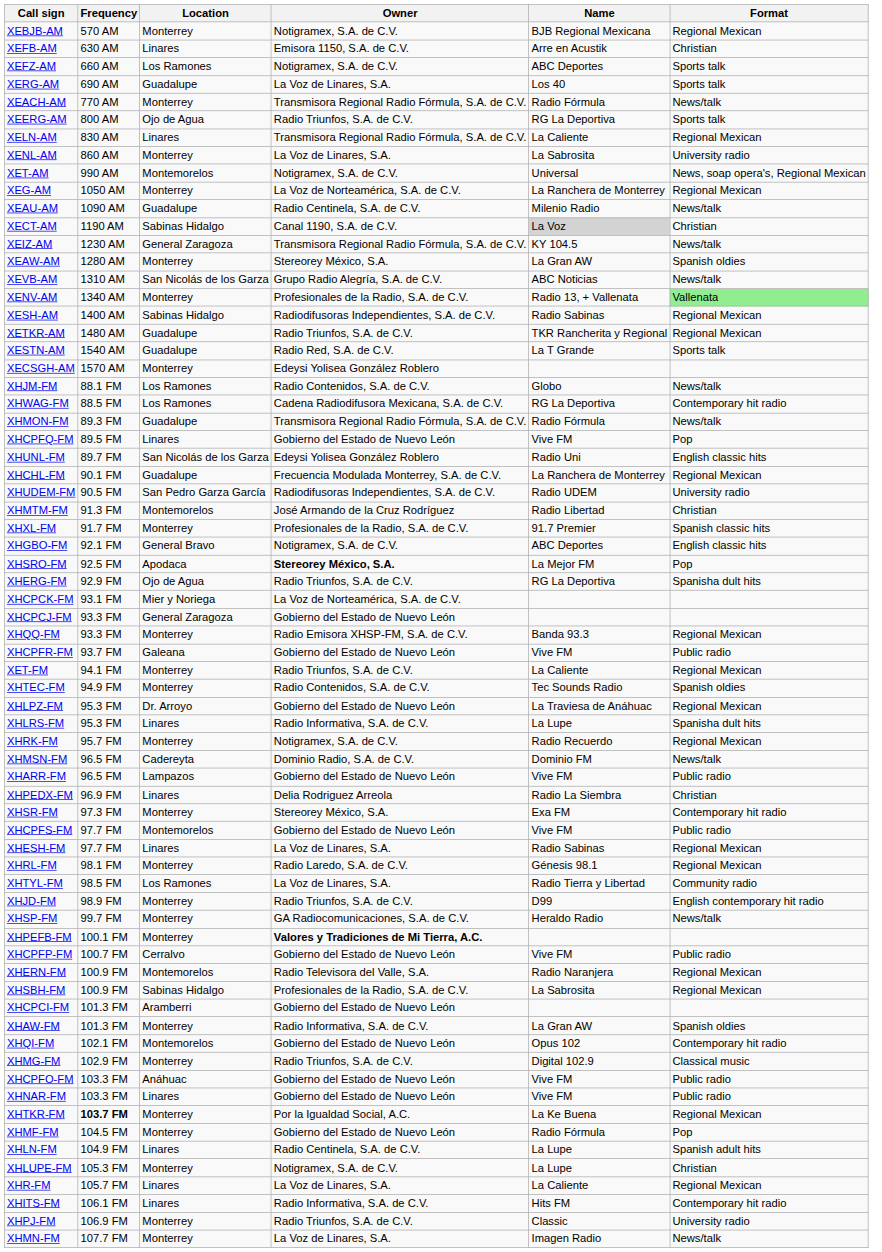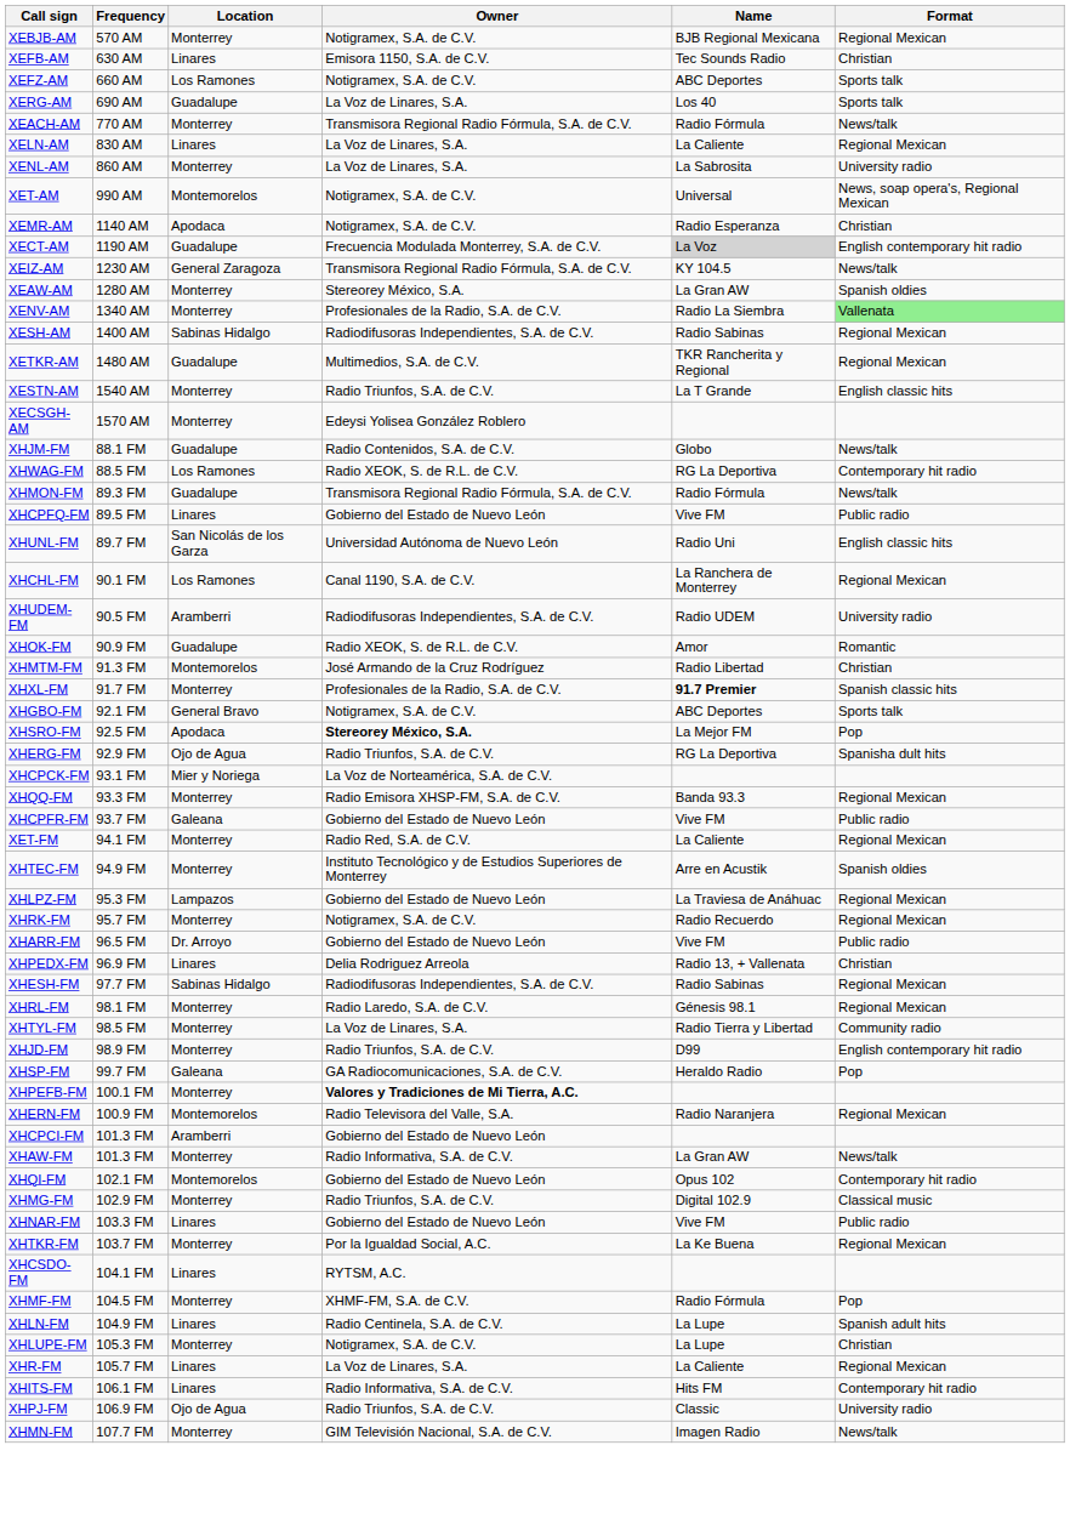 <table class="wikitable sortable">
 <tr>
 <th>Call sign</th>
 <th>Frequency</th>
 <th>Location</th>
 <th>Owner</th>
 <th>Name</th>
 <th>Format</th>
 </tr>
 <tr>
 <td><a href='#'>XEBJB-AM</a></td>
 <td>570 AM</td>
 <td>Monterrey</td>
 <td>Notigramex, S.A. de C.V.</td>
 <td>BJB Regional Mexicana</td>
 <td>Regional Mexican</td>
 </tr>
 <tr>
 <td><a href='#'>XEFB-AM</a></td>
 <td>630 AM</td>
 <td>Linares</td>
 <td>Emisora 1150, S.A. de C.V.</td>
-<td>Arre en Acustik</td>
+<td>Tec Sounds Radio</td>
 <td>Christian</td>
 </tr>
 <tr>
 <td><a href='#'>XEFZ-AM</a></td>
 <td>660 AM</td>
 <td>Los Ramones</td>
 <td>Notigramex, S.A. de C.V.</td>
 <td>ABC Deportes</td>
 <td>Sports talk</td>
 </tr>
 <tr>
 <td><a href='#'>XERG-AM</a></td>
 <td>690 AM</td>
 <td>Guadalupe</td>
 <td>La Voz de Linares, S.A.</td>
 <td>Los 40</td>
 <td>Sports talk</td>
 </tr>
 <tr>
 <td><a href='#'>XEACH-AM</a></td>
 <td>770 AM</td>
 <td>Monterrey</td>
 <td>Transmisora Regional Radio Fórmula, S.A. de C.V.</td>
 <td>Radio Fórmula</td>
 <td>News/talk</td>
 </tr>
 <tr>
-<td><a href='#'>XEERG-AM</a></td>
-<td>800 AM</td>
-<td>Ojo de Agua</td>
-<td>Radio Triunfos, S.A. de C.V.</td>
-<td>RG La Deportiva</td>
-<td>Sports talk</td>
-</tr>
-<tr>
 <td><a href='#'>XELN-AM</a></td>
 <td>830 AM</td>
 <td>Linares</td>
-<td>Transmisora Regional Radio Fórmula, S.A. de C.V.</td>
+<td>La Voz de Linares, S.A.</td>
 <td>La Caliente</td>
 <td>Regional Mexican</td>
 </tr>
 <tr>
 <td><a href='#'>XENL-AM</a></td>
 <td>860 AM</td>
 <td>Monterrey</td>
 <td>La Voz de Linares, S.A.</td>
 <td>La Sabrosita</td>
 <td>University radio</td>
 </tr>
 <tr>
 <td><a href='#'>XET-AM</a></td>
 <td>990 AM</td>
 <td>Montemorelos</td>
 <td>Notigramex, S.A. de C.V.</td>
 <td>Universal</td>
 <td>News, soap opera's, Regional Mexican</td>
 </tr>
 <tr>
-<td><a href='#'>XEG-AM</a></td>
-<td>1050 AM</td>
-<td>Monterrey</td>
-<td>La Voz de Norteamérica, S.A. de C.V.</td>
-<td>La Ranchera de Monterrey</td>
-<td>Regional Mexican</td>
-</tr>
-<tr>
-<td><a href='#'>XEAU-AM</a></td>
-<td>1090 AM</td>
-<td>Guadalupe</td>
-<td>Radio Centinela, S.A. de C.V.</td>
-<td>Milenio Radio</td>
-<td>News/talk</td>
+<td><a href='#'>XEMR-AM</a></td>
+<td>1140 AM</td>
+<td>Apodaca</td>
+<td>Notigramex, S.A. de C.V.</td>
+<td>Radio Esperanza</td>
+<td>Christian</td>
 </tr>
 <tr>
 <td><a href='#'>XECT-AM</a></td>
 <td>1190 AM</td>
-<td>Sabinas Hidalgo</td>
-<td>Canal 1190, S.A. de C.V.</td>
+<td>Guadalupe</td>
+<td>Frecuencia Modulada Monterrey, S.A. de C.V.</td>
 <td style="background: lightgrey;">La Voz</td>
-<td>Christian</td>
+<td>English contemporary hit radio</td>
 </tr>
 <tr>
 <td><a href='#'>XEIZ-AM</a></td>
 <td>1230 AM</td>
 <td>General Zaragoza</td>
 <td>Transmisora Regional Radio Fórmula, S.A. de C.V.</td>
 <td>KY 104.5</td>
 <td>News/talk</td>
 </tr>
 <tr>
 <td><a href='#'>XEAW-AM</a></td>
 <td>1280 AM</td>
 <td>Monterrey</td>
 <td>Stereorey México, S.A.</td>
 <td>La Gran AW</td>
 <td>Spanish oldies</td>
 </tr>
 <tr>
-<td><a href='#'>XEVB-AM</a></td>
-<td>1310 AM</td>
-<td>San Nicolás de los Garza</td>
-<td>Grupo Radio Alegría, S.A. de C.V.</td>
-<td>ABC Noticias</td>
-<td>News/talk</td>
-</tr>
-<tr>
 <td><a href='#'>XENV-AM</a></td>
 <td>1340 AM</td>
 <td>Monterrey</td>
 <td>Profesionales de la Radio, S.A. de C.V.</td>
-<td>Radio 13, + Vallenata</td>
+<td>Radio La Siembra</td>
 <td style="background: lightgreen;">Vallenata</td>
 </tr>
 <tr>
 <td><a href='#'>XESH-AM</a></td>
 <td>1400 AM</td>
 <td>Sabinas Hidalgo</td>
 <td>Radiodifusoras Independientes, S.A. de C.V.</td>
 <td>Radio Sabinas</td>
 <td>Regional Mexican</td>
 </tr>
 <tr>
 <td><a href='#'>XETKR-AM</a></td>
 <td>1480 AM</td>
 <td>Guadalupe</td>
-<td>Radio Triunfos, S.A. de C.V.</td>
+<td>Multimedios, S.A. de C.V.</td>
 <td>TKR Rancherita y Regional</td>
 <td>Regional Mexican</td>
 </tr>
 <tr>
 <td><a href='#'>XESTN-AM</a></td>
 <td>1540 AM</td>
-<td>Guadalupe</td>
-<td>Radio Red, S.A. de C.V.</td>
+<td>Monterrey</td>
+<td>Radio Triunfos, S.A. de C.V.</td>
 <td>La T Grande</td>
-<td>Sports talk</td>
+<td>English classic hits</td>
 </tr>
 <tr>
 <td><a href='#'>XECSGH-AM</a></td>
 <td>1570 AM</td>
 <td>Monterrey</td>
 <td>Edeysi Yolisea González Roblero</td>
 <td></td>
 <td></td>
 </tr>
 <tr>
 <td><a href='#'>XHJM-FM</a></td>
 <td>88.1 FM</td>
-<td>Los Ramones</td>
+<td>Guadalupe</td>
 <td>Radio Contenidos, S.A. de C.V.</td>
 <td>Globo</td>
 <td>News/talk</td>
 </tr>
 <tr>
 <td><a href='#'>XHWAG-FM</a></td>
 <td>88.5 FM</td>
 <td>Los Ramones</td>
-<td>Cadena Radiodifusora Mexicana, S.A. de C.V.</td>
+<td>Radio XEOK, S. de R.L. de C.V.</td>
 <td>RG La Deportiva</td>
 <td>Contemporary hit radio</td>
 </tr>
 <tr>
 <td><a href='#'>XHMON-FM</a></td>
 <td>89.3 FM</td>
 <td>Guadalupe</td>
 <td>Transmisora Regional Radio Fórmula, S.A. de C.V.</td>
 <td>Radio Fórmula</td>
 <td>News/talk</td>
 </tr>
 <tr>
 <td><a href='#'>XHCPFQ-FM</a></td>
 <td>89.5 FM</td>
 <td>Linares</td>
 <td>Gobierno del Estado de Nuevo León</td>
 <td>Vive FM</td>
-<td>Pop</td>
+<td>Public radio</td>
 </tr>
 <tr>
 <td><a href='#'>XHUNL-FM</a></td>
 <td>89.7 FM</td>
 <td>San Nicolás de los Garza</td>
-<td>Edeysi Yolisea González Roblero</td>
+<td>Universidad Autónoma de Nuevo León</td>
 <td>Radio Uni</td>
 <td>English classic hits</td>
 </tr>
 <tr>
 <td><a href='#'>XHCHL-FM</a></td>
 <td>90.1 FM</td>
-<td>Guadalupe</td>
-<td>Frecuencia Modulada Monterrey, S.A. de C.V.</td>
+<td>Los Ramones</td>
+<td>Canal 1190, S.A. de C.V.</td>
 <td>La Ranchera de Monterrey</td>
 <td>Regional Mexican</td>
 </tr>
 <tr>
 <td><a href='#'>XHUDEM-FM</a></td>
 <td>90.5 FM</td>
-<td>San Pedro Garza García</td>
+<td>Aramberri</td>
 <td>Radiodifusoras Independientes, S.A. de C.V.</td>
 <td>Radio UDEM</td>
 <td>University radio</td>
+</tr>
+<tr>
+<td><a href='#'>XHOK-FM</a></td>
+<td>90.9 FM</td>
+<td>Guadalupe</td>
+<td>Radio XEOK, S. de R.L. de C.V.</td>
+<td>Amor</td>
+<td>Romantic</td>
 </tr>
 <tr>
 <td><a href='#'>XHMTM-FM</a></td>
 <td>91.3 FM</td>
 <td>Montemorelos</td>
 <td>José Armando de la Cruz Rodríguez</td>
 <td>Radio Libertad</td>
 <td>Christian</td>
 </tr>
 <tr>
 <td><a href='#'>XHXL-FM</a></td>
 <td>91.7 FM</td>
 <td>Monterrey</td>
 <td>Profesionales de la Radio, S.A. de C.V.</td>
-<td>91.7 Premier</td>
+<td><strong>91.7 Premier</strong></td>
 <td>Spanish classic hits</td>
 </tr>
 <tr>
 <td><a href='#'>XHGBO-FM</a></td>
 <td>92.1 FM</td>
 <td>General Bravo</td>
 <td>Notigramex, S.A. de C.V.</td>
 <td>ABC Deportes</td>
-<td>English classic hits</td>
+<td>Sports talk</td>
 </tr>
 <tr>
 <td><a href='#'>XHSRO-FM</a></td>
 <td>92.5 FM</td>
 <td>Apodaca</td>
 <td><strong>Stereorey México, S.A.</strong></td>
 <td>La Mejor FM</td>
 <td>Pop</td>
 </tr>
 <tr>
 <td><a href='#'>XHERG-FM</a></td>
 <td>92.9 FM</td>
 <td>Ojo de Agua</td>
 <td>Radio Triunfos, S.A. de C.V.</td>
 <td>RG La Deportiva</td>
 <td>Spanisha dult hits</td>
 </tr>
 <tr>
 <td><a href='#'>XHCPCK-FM</a></td>
 <td>93.1 FM</td>
 <td>Mier y Noriega</td>
 <td>La Voz de Norteamérica, S.A. de C.V.</td>
 <td></td>
 <td></td>
 </tr>
 <tr>
-<td><a href='#'>XHCPCJ-FM</a></td>
-<td>93.3 FM</td>
-<td>General Zaragoza</td>
-<td>Gobierno del Estado de Nuevo León</td>
-<td></td>
-<td></td>
-</tr>
-<tr>
 <td><a href='#'>XHQQ-FM</a> </td>
 <td>93.3 FM</td>
 <td>Monterrey</td>
 <td>Radio Emisora XHSP-FM, S.A. de C.V.</td>
 <td>Banda 93.3</td>
 <td>Regional Mexican</td>
 </tr>
 <tr>
 <td><a href='#'>XHCPFR-FM</a> </td>
 <td>93.7 FM</td>
 <td>Galeana</td>
 <td>Gobierno del Estado de Nuevo León</td>
 <td>Vive FM</td>
 <td>Public radio</td>
 </tr>
 <tr>
 <td><a href='#'>XET-FM</a></td>
 <td>94.1 FM</td>
 <td>Monterrey</td>
-<td>Radio Triunfos, S.A. de C.V.</td>
+<td>Radio Red, S.A. de C.V.</td>
 <td>La Caliente</td>
 <td>Regional Mexican</td>
 </tr>
 <tr>
 <td><a href='#'>XHTEC-FM</a></td>
 <td>94.9 FM</td>
 <td>Monterrey</td>
-<td>Radio Contenidos, S.A. de C.V.</td>
-<td>Tec Sounds Radio</td>
+<td>Instituto Tecnológico y de Estudios Superiores de Monterrey</td>
+<td>Arre en Acustik</td>
 <td>Spanish oldies</td>
 </tr>
 <tr>
 <td><a href='#'>XHLPZ-FM</a></td>
 <td>95.3 FM</td>
-<td>Dr. Arroyo</td>
+<td>Lampazos</td>
 <td>Gobierno del Estado de Nuevo León</td>
 <td>La Traviesa de Anáhuac</td>
 <td>Regional Mexican</td>
-</tr>
-<tr>
-<td><a href='#'>XHLRS-FM</a></td>
-<td>95.3 FM</td>
-<td>Linares</td>
-<td>Radio Informativa, S.A. de C.V.</td>
-<td>La Lupe</td>
-<td>Spanisha dult hits</td>
 </tr>
 <tr>
 <td><a href='#'>XHRK-FM</a></td>
 <td>95.7 FM</td>
 <td>Monterrey</td>
 <td>Notigramex, S.A. de C.V.</td>
 <td>Radio Recuerdo</td>
 <td>Regional Mexican</td>
 </tr>
 <tr>
-<td><a href='#'>XHMSN-FM</a></td>
-<td>96.5 FM</td>
-<td>Cadereyta</td>
-<td>Dominio Radio, S.A. de C.V.</td>
-<td>Dominio FM</td>
-<td>News/talk</td>
-</tr>
-<tr>
 <td><a href='#'>XHARR-FM</a></td>
 <td>96.5 FM</td>
-<td>Lampazos</td>
+<td>Dr. Arroyo</td>
 <td>Gobierno del Estado de Nuevo León</td>
 <td>Vive FM</td>
 <td>Public radio</td>
 </tr>
 <tr>
 <td><a href='#'>XHPEDX-FM</a></td>
 <td>96.9 FM</td>
 <td>Linares</td>
 <td>Delia Rodriguez Arreola</td>
-<td>Radio La Siembra</td>
+<td>Radio 13, + Vallenata</td>
 <td>Christian</td>
-</tr>
-<tr>
-<td><a href='#'>XHSR-FM</a></td>
-<td>97.3 FM</td>
-<td>Monterrey</td>
-<td>Stereorey México, S.A.</td>
-<td>Exa FM</td>
-<td>Contemporary hit radio</td>
-</tr>
-<tr>
-<td><a href='#'>XHCPFS-FM</a> </td>
-<td>97.7 FM</td>
-<td>Montemorelos</td>
-<td>Gobierno del Estado de Nuevo León</td>
-<td>Vive FM</td>
-<td>Public radio</td>
 </tr>
 <tr>
 <td><a href='#'>XHESH-FM</a></td>
 <td>97.7 FM</td>
-<td>Linares</td>
-<td>La Voz de Linares, S.A.</td>
+<td>Sabinas Hidalgo</td>
+<td>Radiodifusoras Independientes, S.A. de C.V.</td>
 <td>Radio Sabinas</td>
 <td>Regional Mexican</td>
 </tr>
 <tr>
 <td><a href='#'>XHRL-FM</a></td>
 <td>98.1 FM</td>
 <td>Monterrey</td>
 <td>Radio Laredo, S.A. de C.V.</td>
 <td>Génesis 98.1</td>
 <td>Regional Mexican</td>
 </tr>
 <tr>
 <td><a href='#'>XHTYL-FM</a></td>
 <td>98.5 FM</td>
-<td>Los Ramones</td>
+<td>Monterrey</td>
 <td>La Voz de Linares, S.A.</td>
 <td>Radio Tierra y Libertad</td>
 <td>Community radio</td>
 </tr>
 <tr>
 <td><a href='#'>XHJD-FM</a></td>
 <td>98.9 FM</td>
 <td>Monterrey</td>
 <td>Radio Triunfos, S.A. de C.V.</td>
 <td>D99</td>
 <td>English contemporary hit radio</td>
 </tr>
 <tr>
 <td><a href='#'>XHSP-FM</a></td>
 <td>99.7 FM</td>
-<td>Monterrey</td>
+<td>Galeana</td>
 <td>GA Radiocomunicaciones, S.A. de C.V.</td>
 <td>Heraldo Radio</td>
-<td>News/talk</td>
+<td>Pop</td>
 </tr>
 <tr>
 <td><a href='#'>XHPEFB-FM</a></td>
 <td>100.1 FM</td>
 <td>Monterrey</td>
 <td><strong>Valores y Tradiciones de Mi Tierra, A.C.</strong></td>
 <td></td>
 <td></td>
 </tr>
 <tr>
-<td><a href='#'>XHCPFP-FM</a> </td>
-<td>100.7 FM</td>
-<td>Cerralvo</td>
-<td>Gobierno del Estado de Nuevo León</td>
-<td>Vive FM</td>
-<td>Public radio</td>
-</tr>
-<tr>
 <td><a href='#'>XHERN-FM</a></td>
 <td>100.9 FM</td>
 <td>Montemorelos</td>
 <td>Radio Televisora del Valle, S.A.</td>
 <td>Radio Naranjera</td>
-<td>Regional Mexican</td>
-</tr>
-<tr>
-<td><a href='#'>XHSBH-FM</a></td>
-<td>100.9 FM</td>
-<td>Sabinas Hidalgo</td>
-<td>Profesionales de la Radio, S.A. de C.V.</td>
-<td>La Sabrosita</td>
 <td>Regional Mexican</td>
 </tr>
 <tr>
 <td><a href='#'>XHCPCI-FM</a></td>
 <td>101.3 FM</td>
 <td>Aramberri</td>
 <td>Gobierno del Estado de Nuevo León</td>
 <td></td>
 <td></td>
 </tr>
 <tr>
 <td><a href='#'>XHAW-FM</a></td>
 <td>101.3 FM</td>
 <td>Monterrey</td>
 <td>Radio Informativa, S.A. de C.V.</td>
 <td>La Gran AW</td>
-<td>Spanish oldies</td>
+<td>News/talk</td>
 </tr>
 <tr>
 <td><a href='#'>XHQI-FM</a></td>
 <td>102.1 FM</td>
 <td>Montemorelos</td>
 <td>Gobierno del Estado de Nuevo León</td>
 <td>Opus 102</td>
 <td>Contemporary hit radio</td>
 </tr>
 <tr>
 <td><a href='#'>XHMG-FM</a></td>
 <td>102.9 FM</td>
 <td>Monterrey</td>
 <td>Radio Triunfos, S.A. de C.V.</td>
 <td>Digital 102.9</td>
 <td>Classical music</td>
 </tr>
 <tr>
-<td><a href='#'>XHCPFO-FM</a> </td>
-<td>103.3 FM</td>
-<td>Anáhuac</td>
-<td>Gobierno del Estado de Nuevo León</td>
-<td>Vive FM</td>
-<td>Public radio</td>
-</tr>
-<tr>
 <td><a href='#'>XHNAR-FM</a></td>
 <td>103.3 FM</td>
 <td>Linares</td>
 <td>Gobierno del Estado de Nuevo León</td>
 <td>Vive FM</td>
 <td>Public radio</td>
 </tr>
 <tr>
 <td><a href='#'>XHTKR-FM</a></td>
-<td><strong>103.7 FM</strong></td>
+<td>103.7 FM</td>
 <td>Monterrey</td>
 <td>Por la Igualdad Social, A.C.</td>
 <td>La Ke Buena</td>
 <td>Regional Mexican</td>
 </tr>
 <tr>
+<td><a href='#'>XHCSDO-FM</a></td>
+<td>104.1 FM</td>
+<td>Linares</td>
+<td>RYTSM, A.C.</td>
+<td></td>
+<td></td>
+</tr>
+<tr>
 <td><a href='#'>XHMF-FM</a></td>
 <td>104.5 FM</td>
 <td>Monterrey</td>
-<td>Gobierno del Estado de Nuevo León</td>
+<td>XHMF-FM, S.A. de C.V.</td>
 <td>Radio Fórmula</td>
 <td>Pop</td>
 </tr>
 <tr>
 <td><a href='#'>XHLN-FM</a></td>
 <td>104.9 FM</td>
 <td>Linares</td>
 <td>Radio Centinela, S.A. de C.V.</td>
 <td>La Lupe</td>
 <td>Spanish adult hits</td>
 </tr>
 <tr>
 <td><a href='#'>XHLUPE-FM</a></td>
 <td>105.3 FM</td>
 <td>Monterrey</td>
 <td>Notigramex, S.A. de C.V.</td>
 <td>La Lupe</td>
 <td>Christian</td>
 </tr>
 <tr>
 <td><a href='#'>XHR-FM</a></td>
 <td>105.7 FM</td>
 <td>Linares</td>
 <td>La Voz de Linares, S.A.</td>
 <td>La Caliente</td>
 <td>Regional Mexican</td>
 </tr>
 <tr>
 <td><a href='#'>XHITS-FM</a></td>
 <td>106.1 FM</td>
 <td>Linares</td>
 <td>Radio Informativa, S.A. de C.V.</td>
 <td>Hits FM</td>
 <td>Contemporary hit radio</td>
 </tr>
 <tr>
 <td><a href='#'>XHPJ-FM</a></td>
 <td>106.9 FM</td>
-<td>Monterrey</td>
+<td>Ojo de Agua</td>
 <td>Radio Triunfos, S.A. de C.V.</td>
 <td>Classic</td>
 <td>University radio</td>
 </tr>
 <tr>
 <td><a href='#'>XHMN-FM</a></td>
 <td>107.7 FM</td>
 <td>Monterrey</td>
-<td>La Voz de Linares, S.A.</td>
+<td>GIM Televisión Nacional, S.A. de C.V.</td>
 <td>Imagen Radio</td>
 <td>News/talk</td>
 </tr>
 </table>
